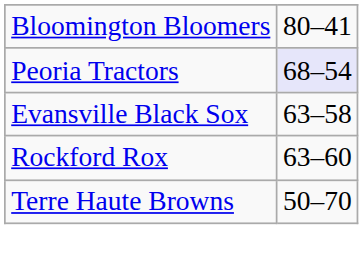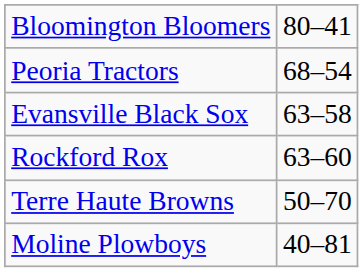 <table class="wikitable">
 <tr>
 <td><a href='#'>Bloomington Bloomers</a></td>
 <td>80–41</td>
 </tr>
 <tr>
 <td><a href='#'>Peoria Tractors</a></td>
-<td style="background: lavender;">68–54</td>
+<td>68–54</td>
 </tr>
 <tr>
 <td><a href='#'>Evansville Black Sox</a></td>
 <td>63–58</td>
 </tr>
 <tr>
 <td><a href='#'>Rockford Rox</a></td>
 <td>63–60</td>
 </tr>
 <tr>
 <td><a href='#'>Terre Haute Browns</a></td>
 <td>50–70</td>
 </tr>
+<tr>
+<td><a href='#'>Moline Plowboys</a></td>
+<td>40–81</td>
+</tr>
 </table>
